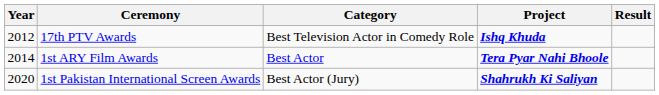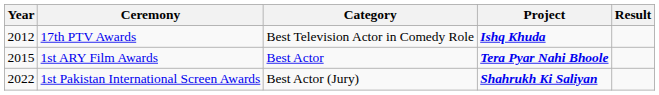 <table class="wikitable">
 <tr>
 <th>Year</th>
 <th>Ceremony</th>
 <th>Category</th>
 <th>Project</th>
 <th>Result</th>
 </tr>
 <tr>
 <td>2012</td>
 <td><a href='#'>17th PTV Awards</a></td>
 <td>Best Television Actor in Comedy Role</td>
 <td><strong><em><a href='#'>Ishq Khuda</a></em></strong></td>
 <td></td>
 </tr>
 <tr>
-<td>2014</td>
+<td>2015</td>
 <td><a href='#'>1st ARY Film Awards</a></td>
 <td><a href='#'>Best Actor</a></td>
 <td><em><a href='#'><strong>Tera Pyar Nahi Bhoole</strong></a></em></td>
 <td></td>
 </tr>
 <tr>
-<td>2020</td>
+<td>2022</td>
 <td><a href='#'>1st Pakistan International Screen Awards</a></td>
 <td>Best Actor (Jury)</td>
 <td><a href='#'><strong><em>Shahrukh Ki Saliyan</em></strong></a></td>
 <td></td>
 </tr>
 </table>
